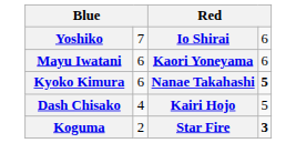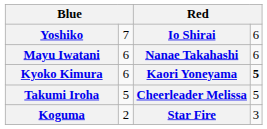 <table class="wikitable" style="margin: 1em auto 1em auto;text-align:center">
 <tr>
 <th colspan="2" style="width:50%">Blue</th>
 <th colspan="2" style="width:50%">Red</th>
 </tr>
 <tr>
 <th><a href='#'>Yoshiko</a></th>
 <td>7</td>
 <th><a href='#'>Io Shirai</a></th>
 <td>6</td>
 </tr>
 <tr>
 <th><a href='#'>Mayu Iwatani</a></th>
 <td>6</td>
-<th><a href='#'>Kaori Yoneyama</a></th>
+<th><a href='#'>Nanae Takahashi</a></th>
 <td>6</td>
 </tr>
 <tr>
 <th><a href='#'>Kyoko Kimura</a></th>
 <td>6</td>
-<th><a href='#'>Nanae Takahashi</a></th>
+<th><a href='#'>Kaori Yoneyama</a></th>
 <td><strong>5</strong></td>
 </tr>
 <tr>
-<th><a href='#'>Dash Chisako</a></th>
-<td>4</td>
-<th><a href='#'>Kairi Hojo</a></th>
+<th><a href='#'>Takumi Iroha</a></th>
+<td>5</td>
+<th><a href='#'>Cheerleader Melissa</a></th>
 <td>5</td>
 </tr>
 <tr>
 <th><a href='#'>Koguma</a></th>
 <td>2</td>
 <th><a href='#'>Star Fire</a></th>
-<td><strong>3</strong></td>
+<td>3</td>
 </tr>
 </table>
